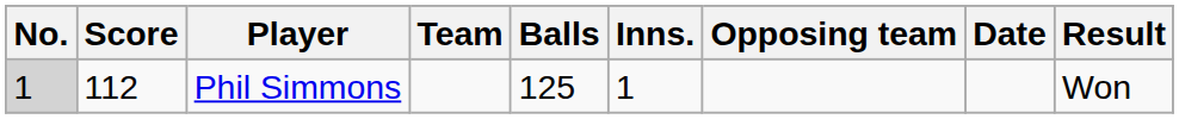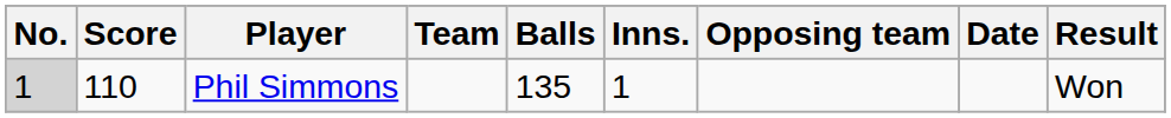 <table class="wikitable sortable" style="font-size:95%">
 <tr>
 <th>No.</th>
 <th>Score</th>
 <th>Player</th>
 <th>Team</th>
 <th>Balls</th>
 <th>Inns.</th>
 <th>Opposing team</th>
 <th>Date</th>
 <th>Result</th>
 </tr>
 <tr>
 <td style="background: lightgrey;">1</td>
-<td> 112</td>
+<td> 110</td>
 <td><a href='#'>Phil Simmons</a></td>
 <td></td>
-<td> 125</td>
+<td> 135</td>
 <td>1</td>
 <td></td>
 <td></td>
 <td>Won</td>
 </tr>
 </table>
